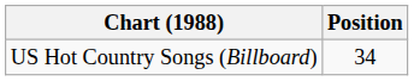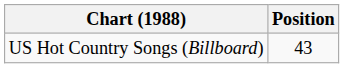 <table class="wikitable">
 <tr>
 <th>Chart (1988)</th>
 <th>Position</th>
 </tr>
 <tr>
 <td>US Hot Country Songs (<em>Billboard</em>)</td>
-<td align="center">34</td>
+<td align="center">43</td>
 </tr>
 </table>
